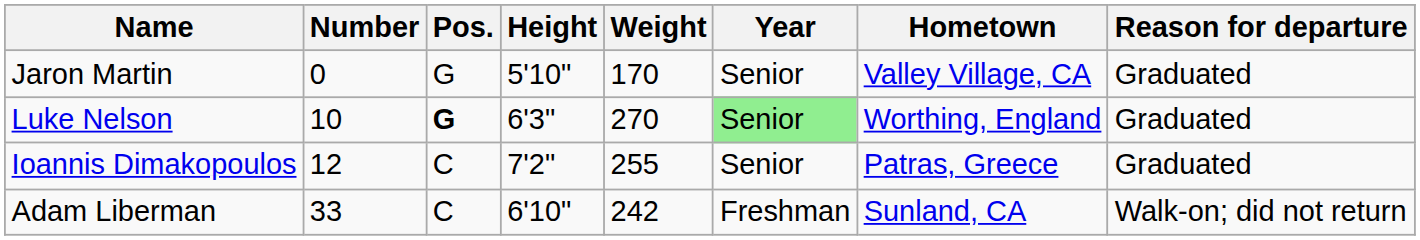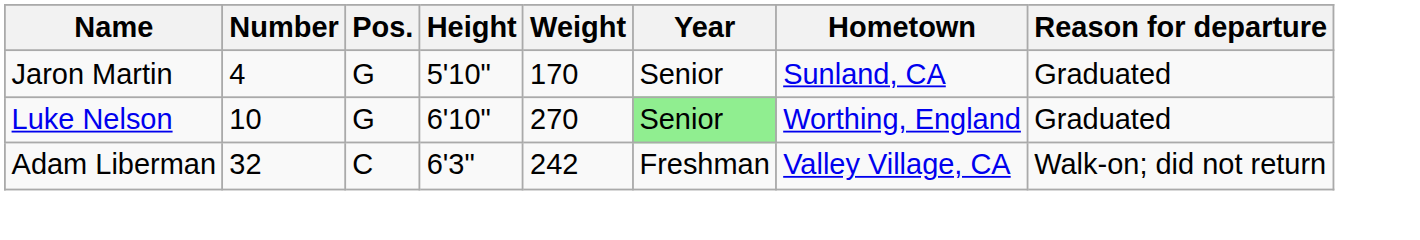 <table class="wikitable sortable" border="1">
 <tr>
 <th>Name</th>
 <th>Number</th>
 <th>Pos.</th>
 <th>Height</th>
 <th>Weight</th>
 <th>Year</th>
 <th>Hometown</th>
 <th class="unsortable">Reason for departure</th>
 </tr>
 <tr>
 <td>Jaron Martin</td>
-<td>0</td>
+<td>4</td>
 <td>G</td>
 <td>5'10"</td>
 <td>170</td>
 <td>Senior</td>
-<td><a href='#'>Valley Village, CA</a></td>
+<td><a href='#'>Sunland, CA</a></td>
 <td>Graduated</td>
 </tr>
 <tr>
 <td><a href='#'>Luke Nelson</a></td>
 <td>10</td>
-<td><strong>G</strong></td>
-<td>6'3"</td>
+<td>G</td>
+<td>6'10"</td>
 <td>270</td>
 <td style="background: lightgreen;">Senior</td>
 <td><a href='#'>Worthing, England</a></td>
 <td>Graduated</td>
 </tr>
 <tr>
-<td><a href='#'>Ioannis Dimakopoulos</a></td>
-<td>12</td>
+<td>Adam Liberman</td>
+<td>32</td>
 <td>C</td>
-<td>7'2"</td>
-<td>255</td>
-<td>Senior</td>
-<td><a href='#'>Patras, Greece</a></td>
-<td>Graduated</td>
-</tr>
-<tr>
-<td>Adam Liberman</td>
-<td>33</td>
-<td>C</td>
-<td>6'10"</td>
+<td>6'3"</td>
 <td>242</td>
 <td>Freshman</td>
-<td><a href='#'>Sunland, CA</a></td>
+<td><a href='#'>Valley Village, CA</a></td>
 <td>Walk-on; did not return</td>
 </tr>
 </table>
